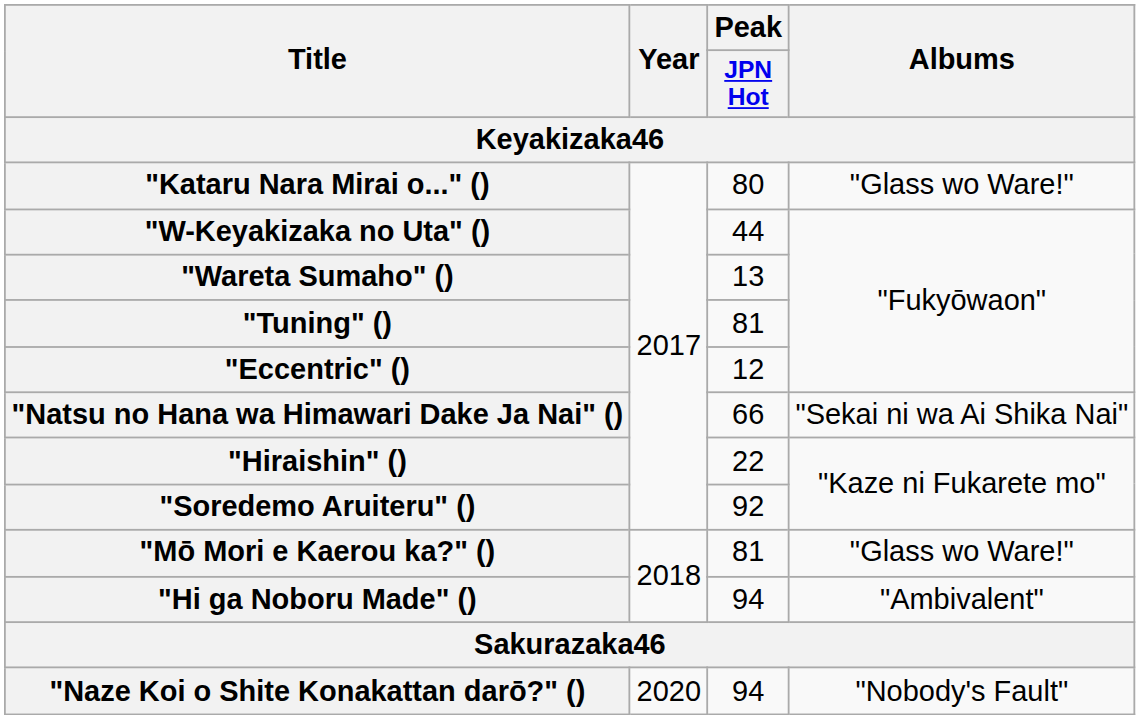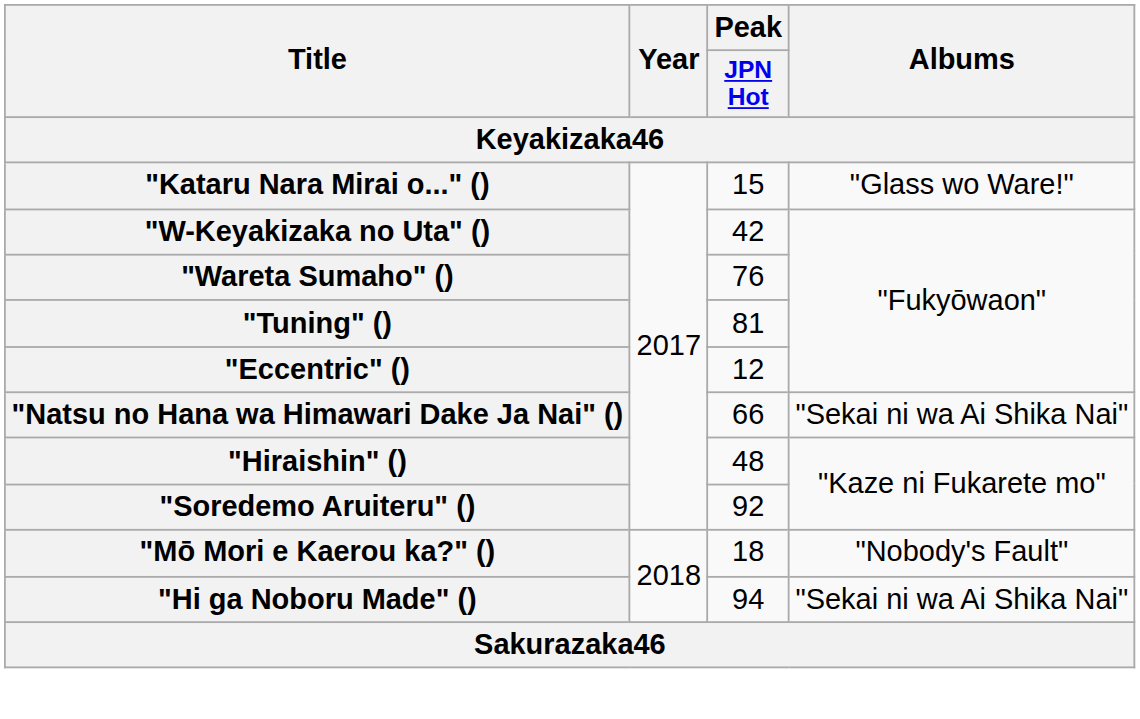 <table class="wikitable plainrowheaders" style="text-align:center;">
 <tr>
 <th rowspan="2">Title</th>
 <th rowspan="2">Year</th>
 <th colspan="1">Peak</th>
 <th rowspan="2">Albums</th>
 </tr>
 <tr>
 <th style="width:2.7em;font-size:85%;"><a href='#'>JPN<br>Hot</a><br></th>
 </tr>
 <tr>
 <th colspan="4">Keyakizaka46</th>
 </tr>
 <tr>
 <th scope="row">"Kataru Nara Mirai o..." ()</th>
 <td rowspan="8">2017</td>
-<td>80</td>
+<td>15</td>
 <td>"Glass wo Ware!"</td>
 </tr>
 <tr>
 <th scope="row">"W-Keyakizaka no Uta" ()</th>
-<td>44</td>
+<td>42</td>
 <td rowspan="4">"Fukyōwaon"</td>
 </tr>
 <tr>
 <th scope="row">"Wareta Sumaho" ()</th>
-<td>13</td>
+<td>76</td>
 </tr>
 <tr>
 <th scope="row">"Tuning" ()</th>
 <td>81</td>
 </tr>
 <tr>
 <th scope="row">"Eccentric" ()</th>
 <td>12</td>
 </tr>
 <tr>
 <th scope="row">"Natsu no Hana wa Himawari Dake Ja Nai" ()</th>
 <td>66</td>
 <td>"Sekai ni wa Ai Shika Nai"</td>
 </tr>
 <tr>
 <th scope="row">"Hiraishin" ()</th>
-<td>22</td>
+<td>48</td>
 <td rowspan="2">"Kaze ni Fukarete mo"</td>
 </tr>
 <tr>
 <th scope="row">"Soredemo Aruiteru" ()</th>
 <td>92</td>
 </tr>
 <tr>
 <th scope="row">"Mō Mori e Kaerou ka?" ()</th>
 <td rowspan="2">2018</td>
-<td>81</td>
-<td>"Glass wo Ware!"</td>
+<td>18</td>
+<td>"Nobody's Fault"</td>
 </tr>
 <tr>
 <th scope="row">"Hi ga Noboru Made" ()</th>
 <td>94</td>
-<td>"Ambivalent"</td>
+<td>"Sekai ni wa Ai Shika Nai"</td>
 </tr>
 <tr>
 <th colspan="4">Sakurazaka46</th>
 </tr>
-<tr>
-<th scope="row">"Naze Koi o Shite Konakattan darō?" ()</th>
-<td>2020</td>
-<td>94</td>
-<td>"Nobody's Fault"</td>
-</tr>
 </table>
